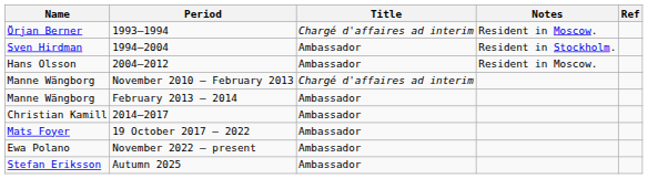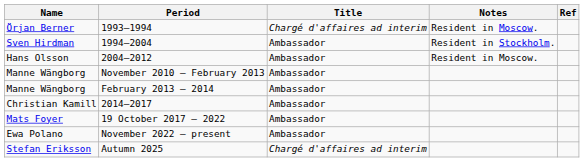 <table class="wikitable">
 <tr>
 <th>Name</th>
 <th>Period</th>
 <th>Title</th>
 <th>Notes</th>
 <th>Ref</th>
 </tr>
 <tr>
 <td><a href='#'>Örjan Berner</a></td>
 <td>1993–1994</td>
 <td><em>Chargé d'affaires ad interim</em></td>
 <td>Resident in <a href='#'>Moscow</a>.</td>
 <td></td>
 </tr>
 <tr>
 <td><a href='#'>Sven Hirdman</a></td>
 <td>1994–2004</td>
 <td>Ambassador</td>
 <td>Resident in <a href='#'>Stockholm</a>.</td>
 <td></td>
 </tr>
 <tr>
 <td>Hans Olsson</td>
 <td>2004–2012</td>
 <td>Ambassador</td>
 <td>Resident in Moscow.</td>
 <td></td>
 </tr>
 <tr>
 <td>Manne Wängborg</td>
 <td>November 2010 – February 2013</td>
-<td><em>Chargé d'affaires ad interim</em></td>
+<td>Ambassador</td>
 <td></td>
 <td></td>
 </tr>
 <tr>
 <td>Manne Wängborg</td>
 <td>February 2013 – 2014</td>
 <td>Ambassador</td>
 <td></td>
 <td></td>
 </tr>
 <tr>
 <td>Christian Kamill</td>
 <td>2014–2017</td>
 <td>Ambassador</td>
 <td></td>
 <td></td>
 </tr>
 <tr>
 <td><a href='#'>Mats Foyer</a></td>
 <td>19 October 2017 – 2022</td>
 <td>Ambassador</td>
 <td></td>
 <td></td>
 </tr>
 <tr>
 <td>Ewa Polano</td>
 <td>November 2022 – present</td>
 <td>Ambassador</td>
 <td></td>
 <td></td>
 </tr>
 <tr>
 <td><a href='#'>Stefan Eriksson</a></td>
 <td>Autumn 2025</td>
-<td>Ambassador</td>
+<td><em>Chargé d'affaires ad interim</em></td>
 <td></td>
 <td></td>
 </tr>
 </table>
